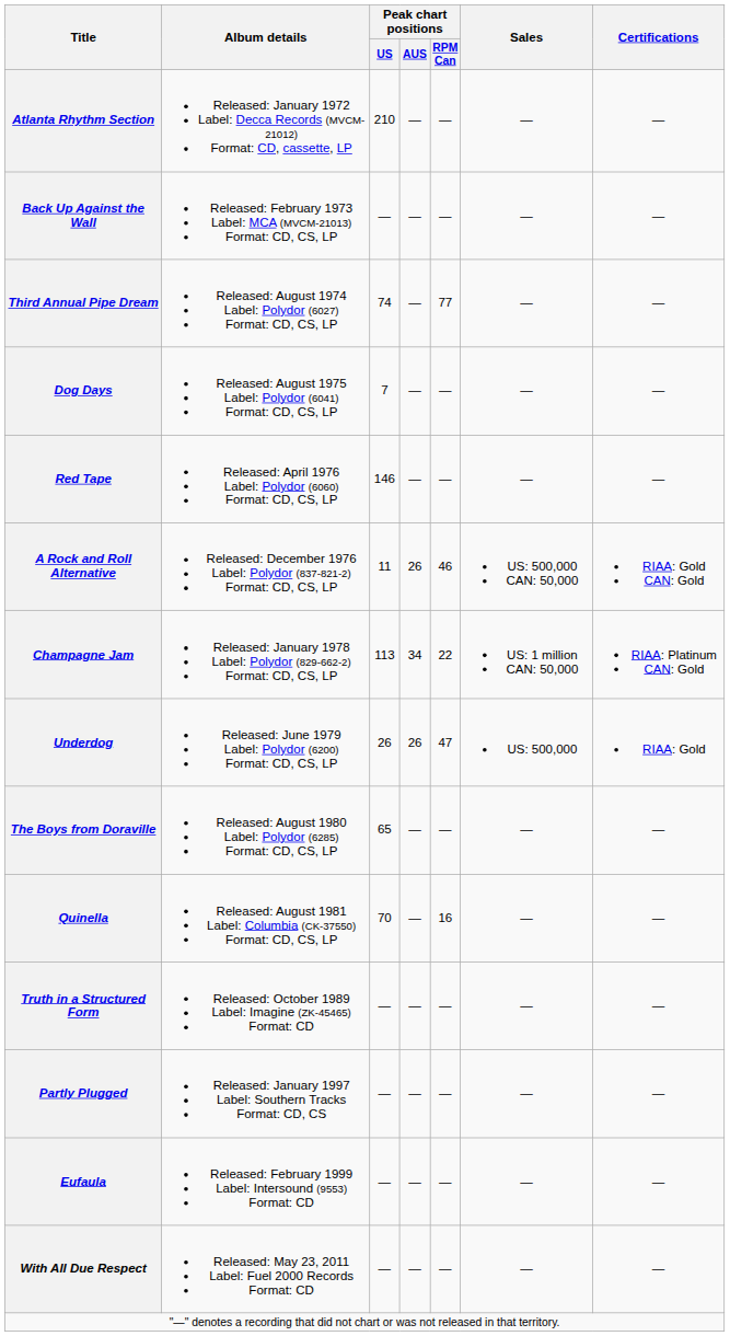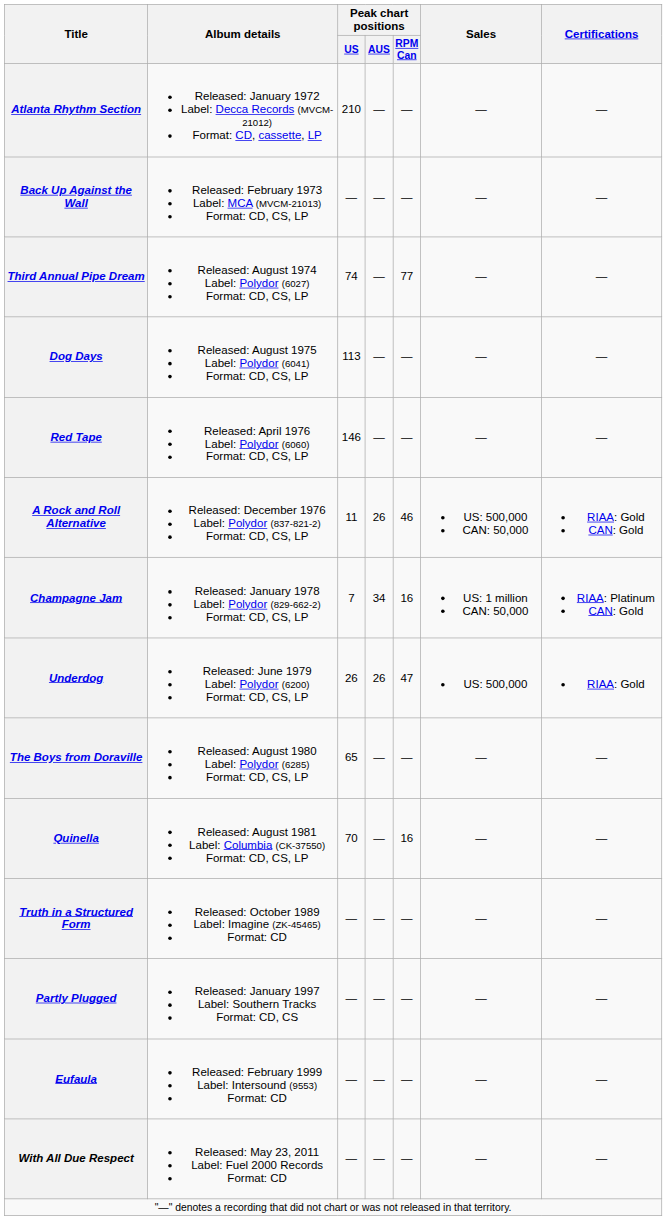 <table class="wikitable plainrowheaders" style="text-align:center;" border="1">
 <tr>
 <th scope="col" rowspan="2" style="width:12em;">Title</th>
 <th scope="col" rowspan="2" style="width:16em;">Album details</th>
 <th scope="col" colspan="3">Peak chart positions</th>
 <th scope="col" rowspan="2" style="width:10em;">Sales</th>
 <th scope="col" rowspan="2" style="width:10em;"><a href='#'>Certifications</a></th>
 </tr>
 <tr>
 <th scope="col" style="width:2.2em;font-size:90%;"><a href='#'>US</a><br></th>
 <th scope="col" style="width:2.2em;font-size:90%;"><a href='#'>AUS</a><br></th>
 <th scope="col" style="width:2.2em;font-size:90%;"><a href='#'>RPM Can</a></th>
 </tr>
 <tr>
 <th scope="row"><em><a href='#'>Atlanta Rhythm Section</a></em></th>
 <td><br><ul><li>Released: January 1972</li><li>Label: <a href='#'>Decca Records</a> <small>(MVCM-21012)</small></li><li>Format: <a href='#'>CD</a>, <a href='#'>cassette</a>, <a href='#'>LP</a></li></ul></td>
 <td>210</td>
 <td>—</td>
 <td>—</td>
 <td>—</td>
 <td>—</td>
 </tr>
 <tr>
 <th scope="row"><em><a href='#'>Back Up Against the Wall</a></em></th>
 <td><br><ul><li>Released: February 1973</li><li>Label: <a href='#'>MCA</a> <small>(MVCM-21013)</small></li><li>Format: CD, CS, LP</li></ul></td>
 <td>—</td>
 <td>—</td>
 <td>—</td>
 <td>—</td>
 <td>—</td>
 </tr>
 <tr>
 <th scope="row"><em><a href='#'>Third Annual Pipe Dream</a></em></th>
 <td><br><ul><li>Released: August 1974</li><li>Label: <a href='#'>Polydor</a> <small>(6027)</small></li><li>Format: CD, CS, LP</li></ul></td>
 <td>74</td>
 <td>—</td>
 <td>77</td>
 <td>—</td>
 <td>—</td>
 </tr>
 <tr>
 <th scope="row"><em><a href='#'>Dog Days</a></em></th>
 <td><br><ul><li>Released: August 1975</li><li>Label: <a href='#'>Polydor</a> <small>(6041)</small></li><li>Format: CD, CS, LP</li></ul></td>
-<td>7</td>
+<td>113</td>
 <td>—</td>
 <td>—</td>
 <td>—</td>
 <td>—</td>
 </tr>
 <tr>
 <th scope="row"><em><a href='#'>Red Tape</a></em></th>
 <td><br><ul><li>Released: April 1976</li><li>Label: <a href='#'>Polydor</a> <small>(6060)</small></li><li>Format: CD, CS, LP</li></ul></td>
 <td>146</td>
 <td>—</td>
 <td>—</td>
 <td>—</td>
 <td>—</td>
 </tr>
 <tr>
 <th scope="row"><em><a href='#'>A Rock and Roll Alternative</a></em></th>
 <td><br><ul><li>Released: December 1976</li><li>Label: <a href='#'>Polydor</a> <small>(837-821-2)</small></li><li>Format: CD, CS, LP</li></ul></td>
 <td>11</td>
 <td>26</td>
 <td>46</td>
 <td><br><ul><li>US: 500,000</li><li>CAN: 50,000</li></ul></td>
 <td><br><ul><li><a href='#'>RIAA</a>: Gold</li><li><a href='#'>CAN</a>: Gold</li></ul></td>
 </tr>
 <tr>
 <th scope="row"><em><a href='#'>Champagne Jam</a></em></th>
 <td><br><ul><li>Released: January 1978</li><li>Label: <a href='#'>Polydor</a> <small>(829-662-2)</small></li><li>Format: CD, CS, LP</li></ul></td>
-<td>113</td>
+<td>7</td>
 <td>34</td>
-<td>22</td>
+<td>16</td>
 <td><br><ul><li>US: 1 million</li><li>CAN: 50,000</li></ul></td>
 <td><br><ul><li><a href='#'>RIAA</a>: Platinum</li><li><a href='#'>CAN</a>: Gold</li></ul></td>
 </tr>
 <tr>
 <th scope="row"><em><a href='#'>Underdog</a></em></th>
 <td><br><ul><li>Released: June 1979</li><li>Label: <a href='#'>Polydor</a> <small>(6200)</small></li><li>Format: CD, CS, LP</li></ul></td>
 <td>26</td>
 <td>26</td>
 <td>47</td>
 <td><br><ul><li>US: 500,000</li></ul></td>
 <td><br><ul><li><a href='#'>RIAA</a>: Gold</li></ul></td>
 </tr>
 <tr>
 <th scope="row"><em><a href='#'>The Boys from Doraville</a></em></th>
 <td><br><ul><li>Released: August 1980</li><li>Label: <a href='#'>Polydor</a> <small>(6285)</small></li><li>Format: CD, CS, LP</li></ul></td>
 <td>65</td>
 <td>—</td>
 <td>—</td>
 <td>—</td>
 <td>—</td>
 </tr>
 <tr>
 <th scope="row"><em><a href='#'>Quinella</a></em></th>
 <td><br><ul><li>Released: August 1981</li><li>Label: <a href='#'>Columbia</a> <small>(CK-37550)</small></li><li>Format: CD, CS, LP</li></ul></td>
 <td>70</td>
 <td>—</td>
 <td>16</td>
 <td>—</td>
 <td>—</td>
 </tr>
 <tr>
 <th scope="row"><em><a href='#'>Truth in a Structured Form</a></em></th>
 <td><br><ul><li>Released: October 1989</li><li>Label: Imagine <small>(ZK-45465)</small></li><li>Format: CD</li></ul></td>
 <td>—</td>
 <td>—</td>
 <td>—</td>
 <td>—</td>
 <td>—</td>
 </tr>
 <tr>
 <th scope="row"><em><a href='#'>Partly Plugged</a></em></th>
 <td><br><ul><li>Released: January 1997</li><li>Label: Southern Tracks</li><li>Format: CD, CS</li></ul></td>
 <td>—</td>
 <td>—</td>
 <td>—</td>
 <td>—</td>
 <td>—</td>
 </tr>
 <tr>
 <th scope="row"><em><a href='#'>Eufaula</a></em></th>
 <td><br><ul><li>Released: February 1999</li><li>Label: Intersound <small>(9553)</small></li><li>Format: CD</li></ul></td>
 <td>—</td>
 <td>—</td>
 <td>—</td>
 <td>—</td>
 <td>—</td>
 </tr>
 <tr>
 <th scope="row"><em>With All Due Respect</em></th>
 <td><br><ul><li>Released: May 23, 2011</li><li>Label: Fuel 2000 Records</li><li>Format: CD</li></ul></td>
 <td>—</td>
 <td>—</td>
 <td>—</td>
 <td>—</td>
 <td>—</td>
 </tr>
 <tr>
 <td colspan="14" style="font-size:90%">"—" denotes a recording that did not chart or was not released in that territory.</td>
 </tr>
 </table>
